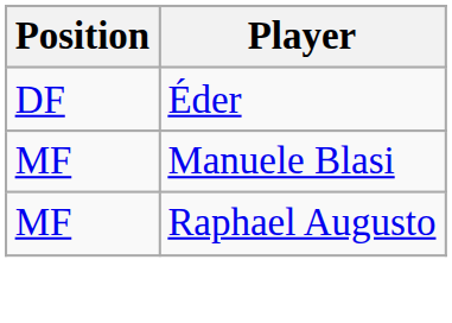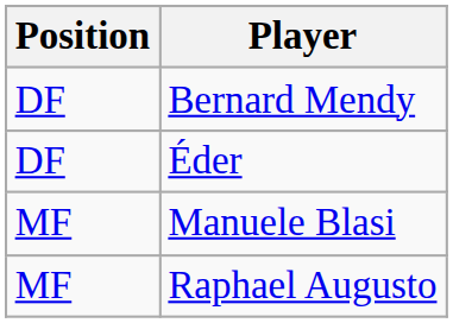 <table class="wikitable sortable">
 <tr>
 <th>Position</th>
 <th>Player</th>
+</tr>
+<tr>
+<td><a href='#'>DF</a></td>
+<td> <a href='#'>Bernard Mendy</a></td>
 </tr>
 <tr>
 <td><a href='#'>DF</a></td>
 <td> <a href='#'>Éder</a></td>
 </tr>
 <tr>
 <td><a href='#'>MF</a></td>
 <td> <a href='#'>Manuele Blasi</a></td>
 </tr>
 <tr>
 <td><a href='#'>MF</a></td>
 <td> <a href='#'>Raphael Augusto</a></td>
 </tr>
 </table>
